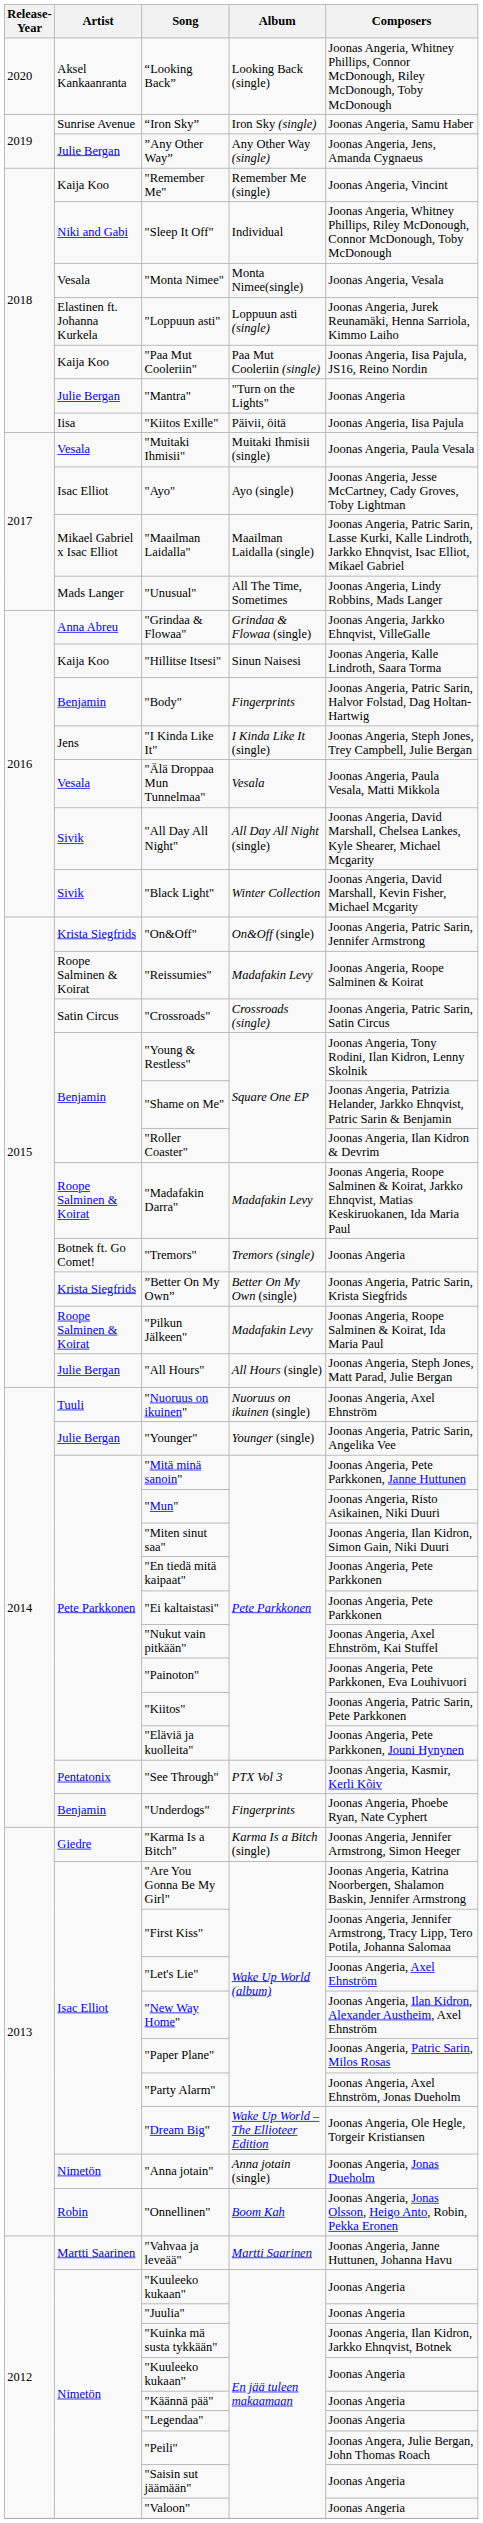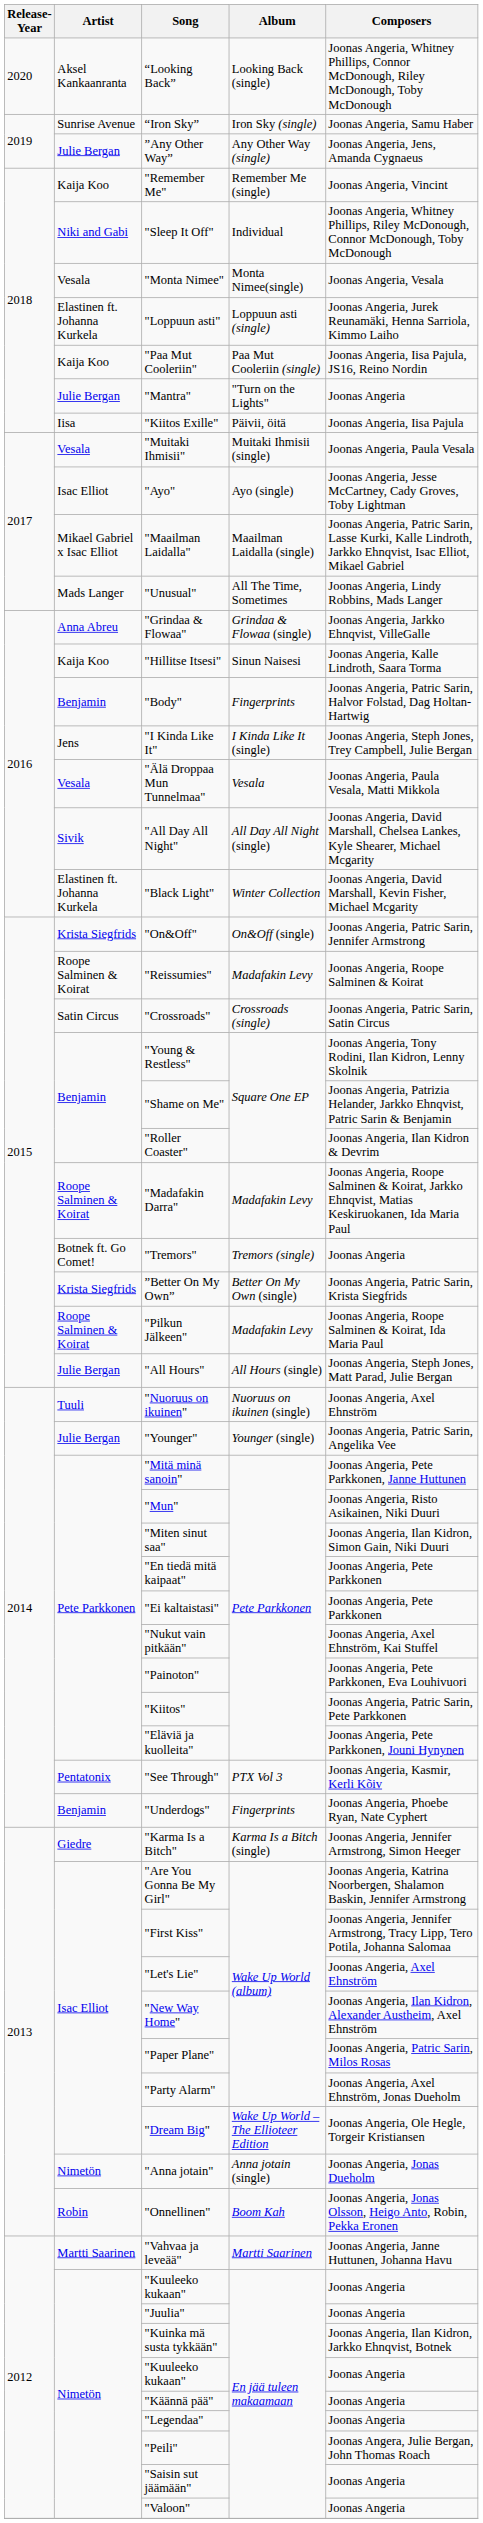 <table class="wikitable">
 <tr>
 <th>Release-<br>Year</th>
 <th>Artist</th>
 <th>Song</th>
 <th>Album</th>
 <th>Composers</th>
 </tr>
 <tr>
 <td rowspan="1">2020</td>
 <td>Aksel Kankaanranta</td>
 <td>“Looking Back”</td>
 <td>Looking Back (single)</td>
 <td>Joonas Angeria, Whitney Phillips, Connor McDonough, Riley McDonough, Toby McDonough</td>
 </tr>
 <tr>
 <td rowspan="2">2019</td>
 <td>Sunrise Avenue</td>
 <td>“Iron Sky”</td>
 <td>Iron Sky <em>(single)</em></td>
 <td>Joonas Angeria, Samu Haber</td>
 </tr>
 <tr>
 <td><a href='#'>Julie Bergan</a></td>
 <td>”Any Other Way”</td>
 <td>Any Other Way <em>(single)</em></td>
 <td>Joonas Angeria, Jens, Amanda Cygnaeus</td>
 </tr>
 <tr>
 <td rowspan="7">2018</td>
 <td>Kaija Koo</td>
 <td>"Remember Me"</td>
 <td>Remember Me (single)</td>
 <td>Joonas Angeria, Vincint</td>
 </tr>
 <tr>
 <td><a href='#'>Niki and Gabi</a></td>
 <td>"Sleep It Off"</td>
 <td>Individual</td>
 <td>Joonas Angeria, Whitney Phillips, Riley McDonough, Connor McDonough, Toby McDonough</td>
 </tr>
 <tr>
 <td>Vesala</td>
 <td>"Monta Nimee"</td>
 <td>Monta Nimee(single)</td>
 <td>Joonas Angeria, Vesala</td>
 </tr>
 <tr>
 <td>Elastinen ft. Johanna Kurkela</td>
 <td>"Loppuun asti"</td>
 <td>Loppuun asti <em>(single)</em></td>
 <td>Joonas Angeria, Jurek Reunamäki, Henna Sarriola, Kimmo Laiho</td>
 </tr>
 <tr>
 <td>Kaija Koo</td>
 <td>"Paa Mut Cooleriin"</td>
 <td>Paa Mut Cooleriin <em>(single)</em></td>
 <td>Joonas Angeria, Iisa Pajula, JS16, Reino Nordin</td>
 </tr>
 <tr>
 <td><a href='#'>Julie Bergan</a></td>
 <td>"Mantra"</td>
 <td>"Turn on the Lights"</td>
 <td>Joonas Angeria</td>
 </tr>
 <tr>
 <td>Iisa</td>
 <td>"Kiitos Exille"</td>
 <td>Päivii, öitä</td>
 <td>Joonas Angeria, Iisa Pajula</td>
 </tr>
 <tr>
 <td rowspan="4">2017</td>
 <td><a href='#'>Vesala</a></td>
 <td>"Muitaki Ihmisii"</td>
 <td>Muitaki Ihmisii (single)</td>
 <td>Joonas Angeria, Paula Vesala</td>
 </tr>
 <tr>
 <td>Isac Elliot</td>
 <td>"Ayo"</td>
 <td>Ayo (single)</td>
 <td>Joonas Angeria, Jesse McCartney, Cady Groves, Toby Lightman</td>
 </tr>
 <tr>
 <td>Mikael Gabriel x Isac Elliot</td>
 <td>"Maailman Laidalla"</td>
 <td>Maailman Laidalla (single)</td>
 <td>Joonas Angeria, Patric Sarin, Lasse Kurki, Kalle Lindroth, Jarkko Ehnqvist, Isac Elliot, Mikael Gabriel</td>
 </tr>
 <tr>
 <td>Mads Langer</td>
 <td>"Unusual"</td>
 <td>All The Time, Sometimes</td>
 <td>Joonas Angeria, Lindy Robbins, Mads Langer</td>
 </tr>
 <tr>
 <td rowspan="7">2016</td>
 <td><a href='#'>Anna Abreu</a></td>
 <td>"Grindaa & Flowaa"</td>
 <td><em>Grindaa & Flowaa</em> (single)</td>
 <td>Joonas Angeria, Jarkko Ehnqvist, VilleGalle</td>
 </tr>
 <tr>
 <td>Kaija Koo</td>
 <td>"Hillitse Itsesi"</td>
 <td>Sinun Naisesi</td>
 <td>Joonas Angeria, Kalle Lindroth, Saara Torma</td>
 </tr>
 <tr>
 <td><a href='#'> Benjamin</a></td>
 <td>"Body"</td>
 <td><em>Fingerprints</em></td>
 <td>Joonas Angeria, Patric Sarin, Halvor Folstad, Dag Holtan-Hartwig</td>
 </tr>
 <tr>
 <td>Jens</td>
 <td>"I Kinda Like It"</td>
 <td><em>I Kinda Like It</em> (single)</td>
 <td>Joonas Angeria, Steph Jones, Trey Campbell, Julie Bergan</td>
 </tr>
 <tr>
 <td><a href='#'>Vesala</a></td>
 <td>"Älä Droppaa Mun Tunnelmaa"</td>
 <td><em>Vesala</em></td>
 <td>Joonas Angeria, Paula Vesala, Matti Mikkola</td>
 </tr>
 <tr>
 <td><a href='#'>Sivik</a></td>
 <td>"All Day All Night"</td>
 <td><em>All Day All Night</em> (single)</td>
 <td>Joonas Angeria, David Marshall, Chelsea Lankes, Kyle Shearer, Michael Mcgarity</td>
 </tr>
 <tr>
-<td><a href='#'>Sivik</a></td>
+<td>Elastinen ft. Johanna Kurkela</td>
 <td>"Black Light"</td>
 <td><em>Winter Collection</em></td>
 <td>Joonas Angeria, David Marshall, Kevin Fisher, Michael Mcgarity</td>
 </tr>
 <tr>
 <td rowspan="11">2015</td>
 <td><a href='#'>Krista Siegfrids</a></td>
 <td>"On&Off"</td>
 <td><em>On&Off </em> (single)</td>
 <td>Joonas Angeria, Patric Sarin, Jennifer Armstrong</td>
 </tr>
 <tr>
 <td>Roope Salminen & Koirat</td>
 <td>"Reissumies"</td>
 <td><em>Madafakin Levy</em></td>
 <td>Joonas Angeria, Roope Salminen & Koirat</td>
 </tr>
 <tr>
 <td>Satin Circus</td>
 <td>"Crossroads"</td>
 <td><em>Crossroads (single)</em></td>
 <td>Joonas Angeria, Patric Sarin, Satin Circus</td>
 </tr>
 <tr>
 <td rowspan="3"><a href='#'> Benjamin</a></td>
 <td>"Young & Restless"</td>
 <td rowspan="3"><em>Square One EP</em></td>
 <td>Joonas Angeria, Tony Rodini, Ilan Kidron, Lenny Skolnik</td>
 </tr>
 <tr>
 <td>"Shame on Me"</td>
 <td>Joonas Angeria, Patrizia Helander, Jarkko Ehnqvist, Patric Sarin & Benjamin</td>
 </tr>
 <tr>
 <td>"Roller Coaster"</td>
 <td>Joonas Angeria, Ilan Kidron & Devrim</td>
 </tr>
 <tr>
 <td><a href='#'>Roope Salminen & Koirat</a></td>
 <td>"Madafakin Darra"</td>
 <td><em>Madafakin Levy</em></td>
 <td>Joonas Angeria, Roope Salminen & Koirat, Jarkko Ehnqvist, Matias Keskiruokanen, Ida Maria Paul</td>
 </tr>
 <tr>
 <td>Botnek ft. Go Comet!</td>
 <td>"Tremors"</td>
 <td><em>Tremors (single)</em></td>
 <td>Joonas Angeria</td>
 </tr>
 <tr>
 <td><a href='#'>Krista Siegfrids</a></td>
 <td>”Better On My Own”</td>
 <td><em>Better On My Own</em> (single)</td>
 <td>Joonas Angeria, Patric Sarin, Krista Siegfrids</td>
 </tr>
 <tr>
 <td><a href='#'>Roope Salminen & Koirat</a></td>
 <td>"Pilkun Jälkeen"</td>
 <td><em>Madafakin Levy</em></td>
 <td>Joonas Angeria, Roope Salminen & Koirat, Ida Maria Paul</td>
 </tr>
 <tr>
 <td><a href='#'>Julie Bergan</a></td>
 <td>"All Hours"</td>
 <td><em>All Hours</em> (single)</td>
 <td>Joonas Angeria, Steph Jones, Matt Parad, Julie Bergan</td>
 </tr>
 <tr>
 <td rowspan="13">2014</td>
 <td><a href='#'>Tuuli</a></td>
 <td>"<a href='#'>Nuoruus on ikuinen</a>"</td>
 <td><em>Nuoruus on ikuinen</em> (single)</td>
 <td>Joonas Angeria, Axel Ehnström</td>
 </tr>
 <tr>
 <td><a href='#'>Julie Bergan</a></td>
 <td>"Younger"</td>
 <td><em>Younger</em> (single)</td>
 <td>Joonas Angeria, Patric Sarin, Angelika Vee</td>
 </tr>
 <tr>
 <td rowspan="9"><a href='#'>Pete Parkkonen</a></td>
 <td>"<a href='#'>Mitä minä sanoin</a>"</td>
 <td rowspan="9"><em><a href='#'>Pete Parkkonen</a></em></td>
 <td>Joonas Angeria, Pete Parkkonen, <a href='#'>Janne Huttunen</a></td>
 </tr>
 <tr>
 <td>"<a href='#'>Mun</a>"</td>
 <td>Joonas Angeria, Risto Asikainen, Niki Duuri</td>
 </tr>
 <tr>
 <td>"Miten sinut saa"</td>
 <td>Joonas Angeria, Ilan Kidron, Simon Gain, Niki Duuri</td>
 </tr>
 <tr>
 <td>"En tiedä mitä kaipaat"</td>
 <td>Joonas Angeria, Pete Parkkonen</td>
 </tr>
 <tr>
 <td>"Ei kaltaistasi"</td>
 <td>Joonas Angeria, Pete Parkkonen</td>
 </tr>
 <tr>
 <td>"Nukut vain pitkään"</td>
 <td>Joonas Angeria, Axel Ehnström, Kai Stuffel</td>
 </tr>
 <tr>
 <td>"Painoton"</td>
 <td>Joonas Angeria, Pete Parkkonen, Eva Louhivuori</td>
 </tr>
 <tr>
 <td>"Kiitos"</td>
 <td>Joonas Angeria, Patric Sarin, Pete Parkkonen</td>
 </tr>
 <tr>
 <td>"Eläviä ja kuolleita"</td>
 <td>Joonas Angeria,  Pete Parkkonen, <a href='#'>Jouni Hynynen</a></td>
 </tr>
 <tr>
 <td><a href='#'>Pentatonix</a></td>
 <td>"See Through"</td>
 <td><em>PTX Vol 3</em></td>
 <td>Joonas Angeria, Kasmir, <a href='#'>Kerli Kõiv</a></td>
 </tr>
 <tr>
 <td><a href='#'> Benjamin</a></td>
 <td>"Underdogs"</td>
 <td><em>Fingerprints </em></td>
 <td>Joonas Angeria, Phoebe Ryan, Nate Cyphert</td>
 </tr>
 <tr>
 <td rowspan="10">2013</td>
 <td><a href='#'>Giedre</a></td>
 <td>"Karma Is a Bitch"</td>
 <td><em>Karma Is a Bitch</em> (single)</td>
 <td>Joonas Angeria, Jennifer Armstrong, Simon Heeger</td>
 </tr>
 <tr>
 <td rowspan="7"><a href='#'>Isac Elliot</a></td>
 <td>"Are You Gonna Be My Girl"</td>
 <td rowspan="6"><em><a href='#'>Wake Up World (album)</a></em></td>
 <td>Joonas Angeria, Katrina Noorbergen, Shalamon Baskin, Jennifer Armstrong</td>
 </tr>
 <tr>
 <td>"First Kiss"</td>
 <td>Joonas Angeria, Jennifer Armstrong, Tracy Lipp, Tero Potila, Johanna Salomaa</td>
 </tr>
 <tr>
 <td>"Let's Lie"</td>
 <td>Joonas Angeria, <a href='#'>Axel Ehnström</a></td>
 </tr>
 <tr>
 <td>"<a href='#'>New Way Home</a>"</td>
 <td>Joonas Angeria,  <a href='#'>Ilan Kidron</a>,  <a href='#'>Alexander Austheim</a>, Axel Ehnström</td>
 </tr>
 <tr>
 <td>"Paper Plane"</td>
 <td>Joonas Angeria, <a href='#'>Patric Sarin</a>, <a href='#'>Milos Rosas</a></td>
 </tr>
 <tr>
 <td>"Party Alarm"</td>
 <td>Joonas Angeria, Axel Ehnström, Jonas Dueholm</td>
 </tr>
 <tr>
 <td>"<a href='#'>Dream Big</a>"</td>
 <td><em><a href='#'>Wake Up World – The Ellioteer Edition</a></em></td>
 <td>Joonas Angeria, Ole Hegle, Torgeir Kristiansen</td>
 </tr>
 <tr>
 <td><a href='#'>Nimetön</a></td>
 <td>"Anna jotain"</td>
 <td><em>Anna jotain</em> (single)</td>
 <td>Joonas Angeria, <a href='#'>Jonas Dueholm</a></td>
 </tr>
 <tr>
 <td><a href='#'>Robin</a></td>
 <td>"Onnellinen"</td>
 <td><em><a href='#'>Boom Kah</a></em></td>
 <td>Joonas Angeria, <a href='#'>Jonas Olsson</a>, <a href='#'>Heigo Anto</a>, Robin, <a href='#'>Pekka Eronen</a></td>
 </tr>
 <tr>
 <td rowspan="10">2012</td>
 <td><a href='#'>Martti Saarinen</a></td>
 <td>"Vahvaa ja leveää"</td>
 <td><em><a href='#'>Martti Saarinen</a></em></td>
 <td>Joonas Angeria, Janne Huttunen, Johanna Havu</td>
 </tr>
 <tr>
 <td rowspan="9"><a href='#'>Nimetön</a></td>
 <td>"Kuuleeko kukaan"</td>
 <td rowspan="9"><em><a href='#'>En jää tuleen makaamaan</a></em></td>
 <td>Joonas Angeria</td>
 </tr>
 <tr>
 <td>"Juulia"</td>
 <td>Joonas Angeria</td>
 </tr>
 <tr>
 <td>"Kuinka mä susta tykkään"</td>
 <td>Joonas Angeria, Ilan Kidron, Jarkko Ehnqvist, Botnek</td>
 </tr>
 <tr>
 <td>"Kuuleeko kukaan"</td>
 <td>Joonas Angeria</td>
 </tr>
 <tr>
 <td>"Käännä pää"</td>
 <td>Joonas Angeria</td>
 </tr>
 <tr>
 <td>"Legendaa"</td>
 <td>Joonas Angeria</td>
 </tr>
 <tr>
 <td>"Peili"</td>
 <td>Joonas Angera, Julie Bergan, John Thomas Roach</td>
 </tr>
 <tr>
 <td>"Saisin sut jäämään"</td>
 <td>Joonas Angeria</td>
 </tr>
 <tr>
 <td>"Valoon"</td>
 <td>Joonas Angeria</td>
 </tr>
 <tr>
 </tr>
 </table>
